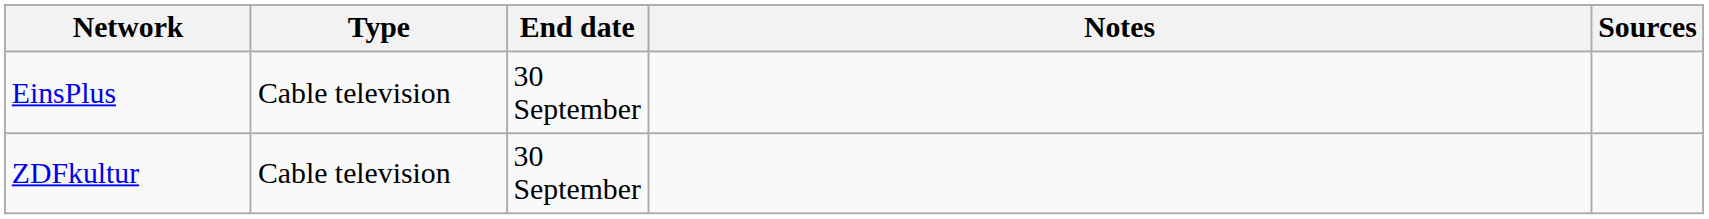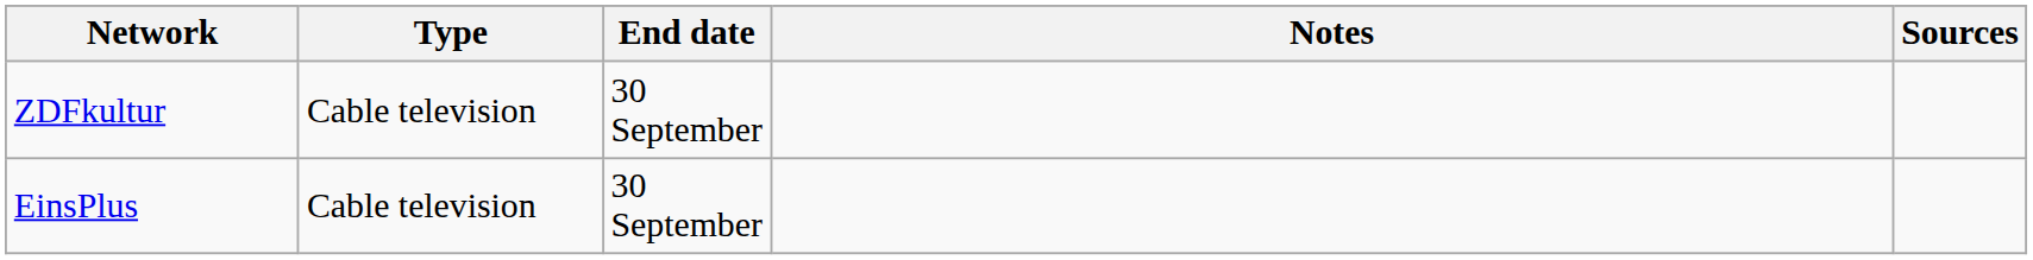 <table class="wikitable">
 <tr>
 <th style="text-align:center; width:125px">Network</th>
 <th style="text-align:center; width:130px">Type</th>
 <th style="text-align:center; width:60px">End date</th>
 <th style="text-align:center; width:500px">Notes</th>
 <th style="text-align:center; width:30px">Sources</th>
 </tr>
 <tr>
+<td><a href='#'>ZDFkultur</a></td>
+<td>Cable television</td>
+<td>30 September</td>
+<td></td>
+<td></td>
+</tr>
+<tr>
 <td><a href='#'>EinsPlus</a></td>
 <td>Cable television</td>
 <td>30 September</td>
 <td></td>
 <td></td>
 </tr>
-<tr>
-<td><a href='#'>ZDFkultur</a></td>
-<td>Cable television</td>
-<td>30 September</td>
-<td></td>
-<td></td>
-</tr>
 </table>
